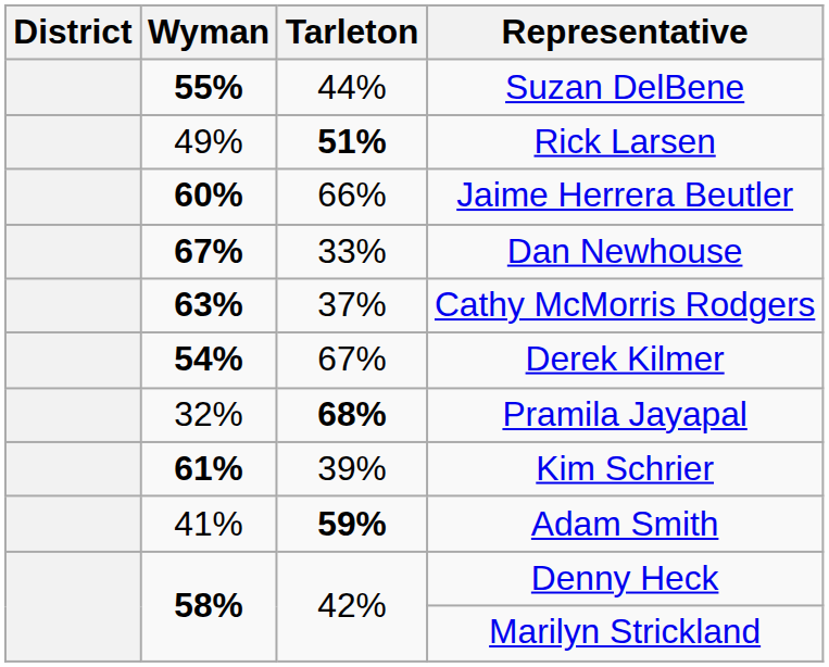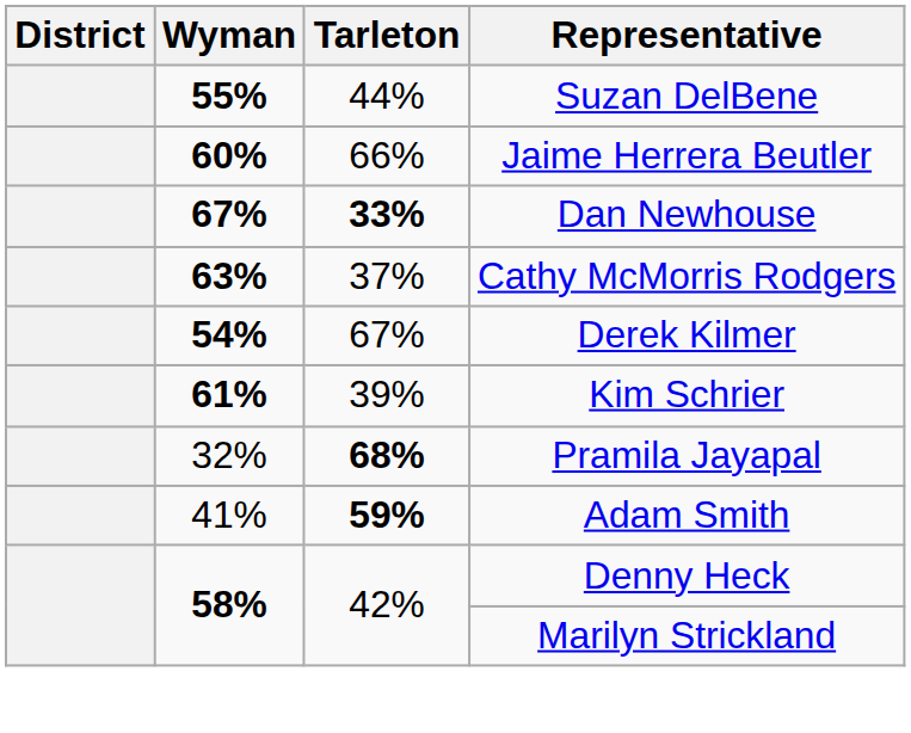 <table class=wikitable>
 <tr>
 <th>District</th>
 <th>Wyman</th>
 <th>Tarleton</th>
 <th>Representative</th>
 </tr>
 <tr align=center>
 <th></th>
 <td><strong>55%</strong></td>
 <td>44%</td>
 <td><a href='#'>Suzan DelBene</a></td>
 </tr>
 <tr align=center>
 <th></th>
-<td>49%</td>
-<td><strong>51%</strong></td>
-<td><a href='#'>Rick Larsen</a></td>
-</tr>
-<tr align=center>
-<th></th>
 <td><strong>60%</strong></td>
 <td>66%</td>
 <td><a href='#'>Jaime Herrera Beutler</a></td>
 </tr>
 <tr align=center>
 <th></th>
 <td><strong>67%</strong></td>
-<td>33%</td>
+<td><strong>33%</strong></td>
 <td><a href='#'>Dan Newhouse</a></td>
 </tr>
 <tr align=center>
 <th></th>
 <td><strong>63%</strong></td>
 <td>37%</td>
 <td><a href='#'>Cathy McMorris Rodgers</a></td>
 </tr>
 <tr align=center>
 <th></th>
 <td><strong>54%</strong></td>
 <td>67%</td>
 <td><a href='#'>Derek Kilmer</a></td>
 </tr>
 <tr align=center>
+<th></th>
+<td><strong>61%</strong></td>
+<td>39%</td>
+<td><a href='#'>Kim Schrier</a></td>
+</tr>
+<tr align=center>
 <th rowspan=1 ></th>
 <td rowspan=1>32%</td>
 <td rowspan=1><strong>68%</strong></td>
 <td><a href='#'>Pramila Jayapal</a></td>
-</tr>
-<tr align=center>
-<th></th>
-<td><strong>61%</strong></td>
-<td>39%</td>
-<td><a href='#'>Kim Schrier</a></td>
 </tr>
 <tr align=center>
 <th></th>
 <td>41%</td>
 <td><strong>59%</strong></td>
 <td><a href='#'>Adam Smith</a></td>
 </tr>
 <tr align=center>
 <th rowspan=2 ></th>
 <td rowspan=2><strong>58%</strong></td>
 <td rowspan=2>42%</td>
 <td><a href='#'>Denny Heck</a></td>
 </tr>
 <tr align=center>
 <td><a href='#'>Marilyn Strickland</a></td>
 </tr>
 </table>
